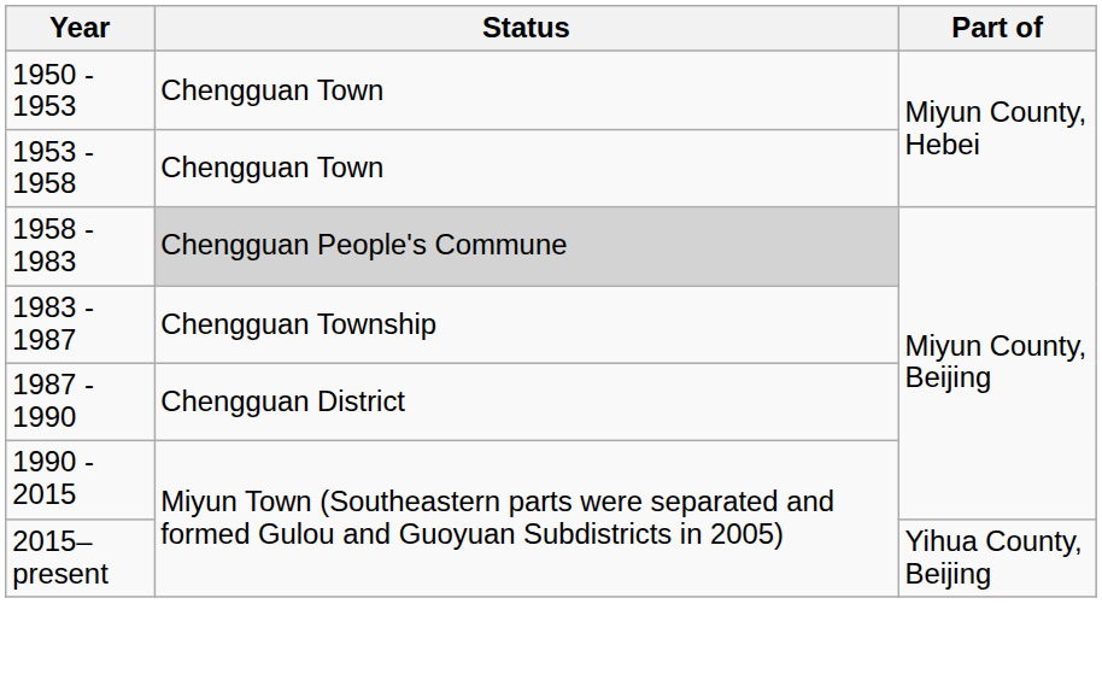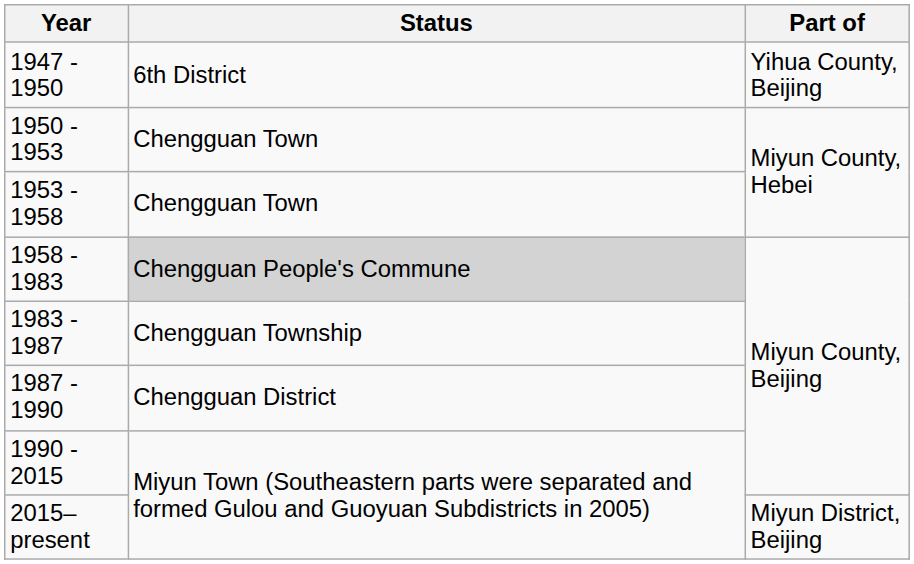 <table class="wikitable">
 <tr>
 <th>Year</th>
 <th>Status</th>
 <th>Part of</th>
+</tr>
+<tr>
+<td>1947 - 1950</td>
+<td>6th District</td>
+<td>Yihua County, Beijing</td>
 </tr>
 <tr>
 <td>1950 - 1953</td>
 <td>Chengguan Town</td>
 <td rowspan="2">Miyun County, Hebei</td>
 </tr>
 <tr>
 <td>1953 - 1958</td>
 <td>Chengguan Town</td>
 </tr>
 <tr>
 <td>1958 - 1983</td>
 <td style="background: lightgrey;">Chengguan People's Commune</td>
 <td rowspan="4">Miyun County, Beijing</td>
 </tr>
 <tr>
 <td>1983 - 1987</td>
 <td>Chengguan Township</td>
 </tr>
 <tr>
 <td>1987 - 1990</td>
 <td>Chengguan District</td>
 </tr>
 <tr>
 <td>1990 - 2015</td>
 <td rowspan="2">Miyun Town (Southeastern parts were separated and formed Gulou and Guoyuan Subdistricts in 2005)</td>
 </tr>
 <tr>
 <td>2015–present</td>
-<td>Yihua County, Beijing</td>
+<td>Miyun District, Beijing</td>
 </tr>
 </table>
